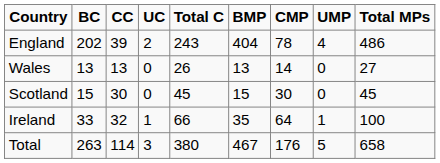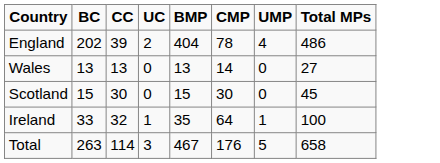 <table border="1" cellpadding="4" cellspacing="0" border=" 1px #aaa solid" style="margin: 1em 1em 1em 0; background: #f9f9f9; border-collapse: collapse">
 <tr>
 <th>Country</th>
 <th>BC</th>
 <th>CC</th>
 <th>UC</th>
-<th>Total C</th>
 <th>BMP</th>
 <th>CMP</th>
 <th>UMP</th>
 <th>Total MPs</th>
 </tr>
 <tr>
 <td>England</td>
 <td>202</td>
 <td>39</td>
 <td>2</td>
-<td>243</td>
 <td>404</td>
 <td>78</td>
 <td>4</td>
 <td>486</td>
 </tr>
 <tr>
 <td>Wales</td>
 <td>13</td>
 <td>13</td>
 <td>0</td>
-<td>26</td>
 <td>13</td>
 <td>14</td>
 <td>0</td>
 <td>27</td>
 </tr>
 <tr>
 <td>Scotland</td>
 <td>15</td>
 <td>30</td>
 <td>0</td>
-<td>45</td>
 <td>15</td>
 <td>30</td>
 <td>0</td>
 <td>45</td>
 </tr>
 <tr>
 <td>Ireland</td>
 <td>33</td>
 <td>32</td>
 <td>1</td>
-<td>66</td>
 <td>35</td>
 <td>64</td>
 <td>1</td>
 <td>100</td>
 </tr>
 <tr>
 <td>Total</td>
 <td>263</td>
 <td>114</td>
 <td>3</td>
-<td>380</td>
 <td>467</td>
 <td>176</td>
 <td>5</td>
 <td>658</td>
 </tr>
 </table>
